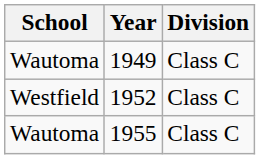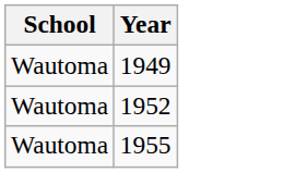 <table class="wikitable">
 <tr>
 <th>School</th>
 <th>Year</th>
-<th>Division</th>
 </tr>
 <tr>
 <td>Wautoma</td>
 <td>1949</td>
-<td>Class C</td>
 </tr>
 <tr>
-<td>Westfield</td>
+<td>Wautoma</td>
 <td>1952</td>
-<td>Class C</td>
 </tr>
 <tr>
 <td>Wautoma</td>
 <td>1955</td>
-<td>Class C</td>
 </tr>
 </table>
